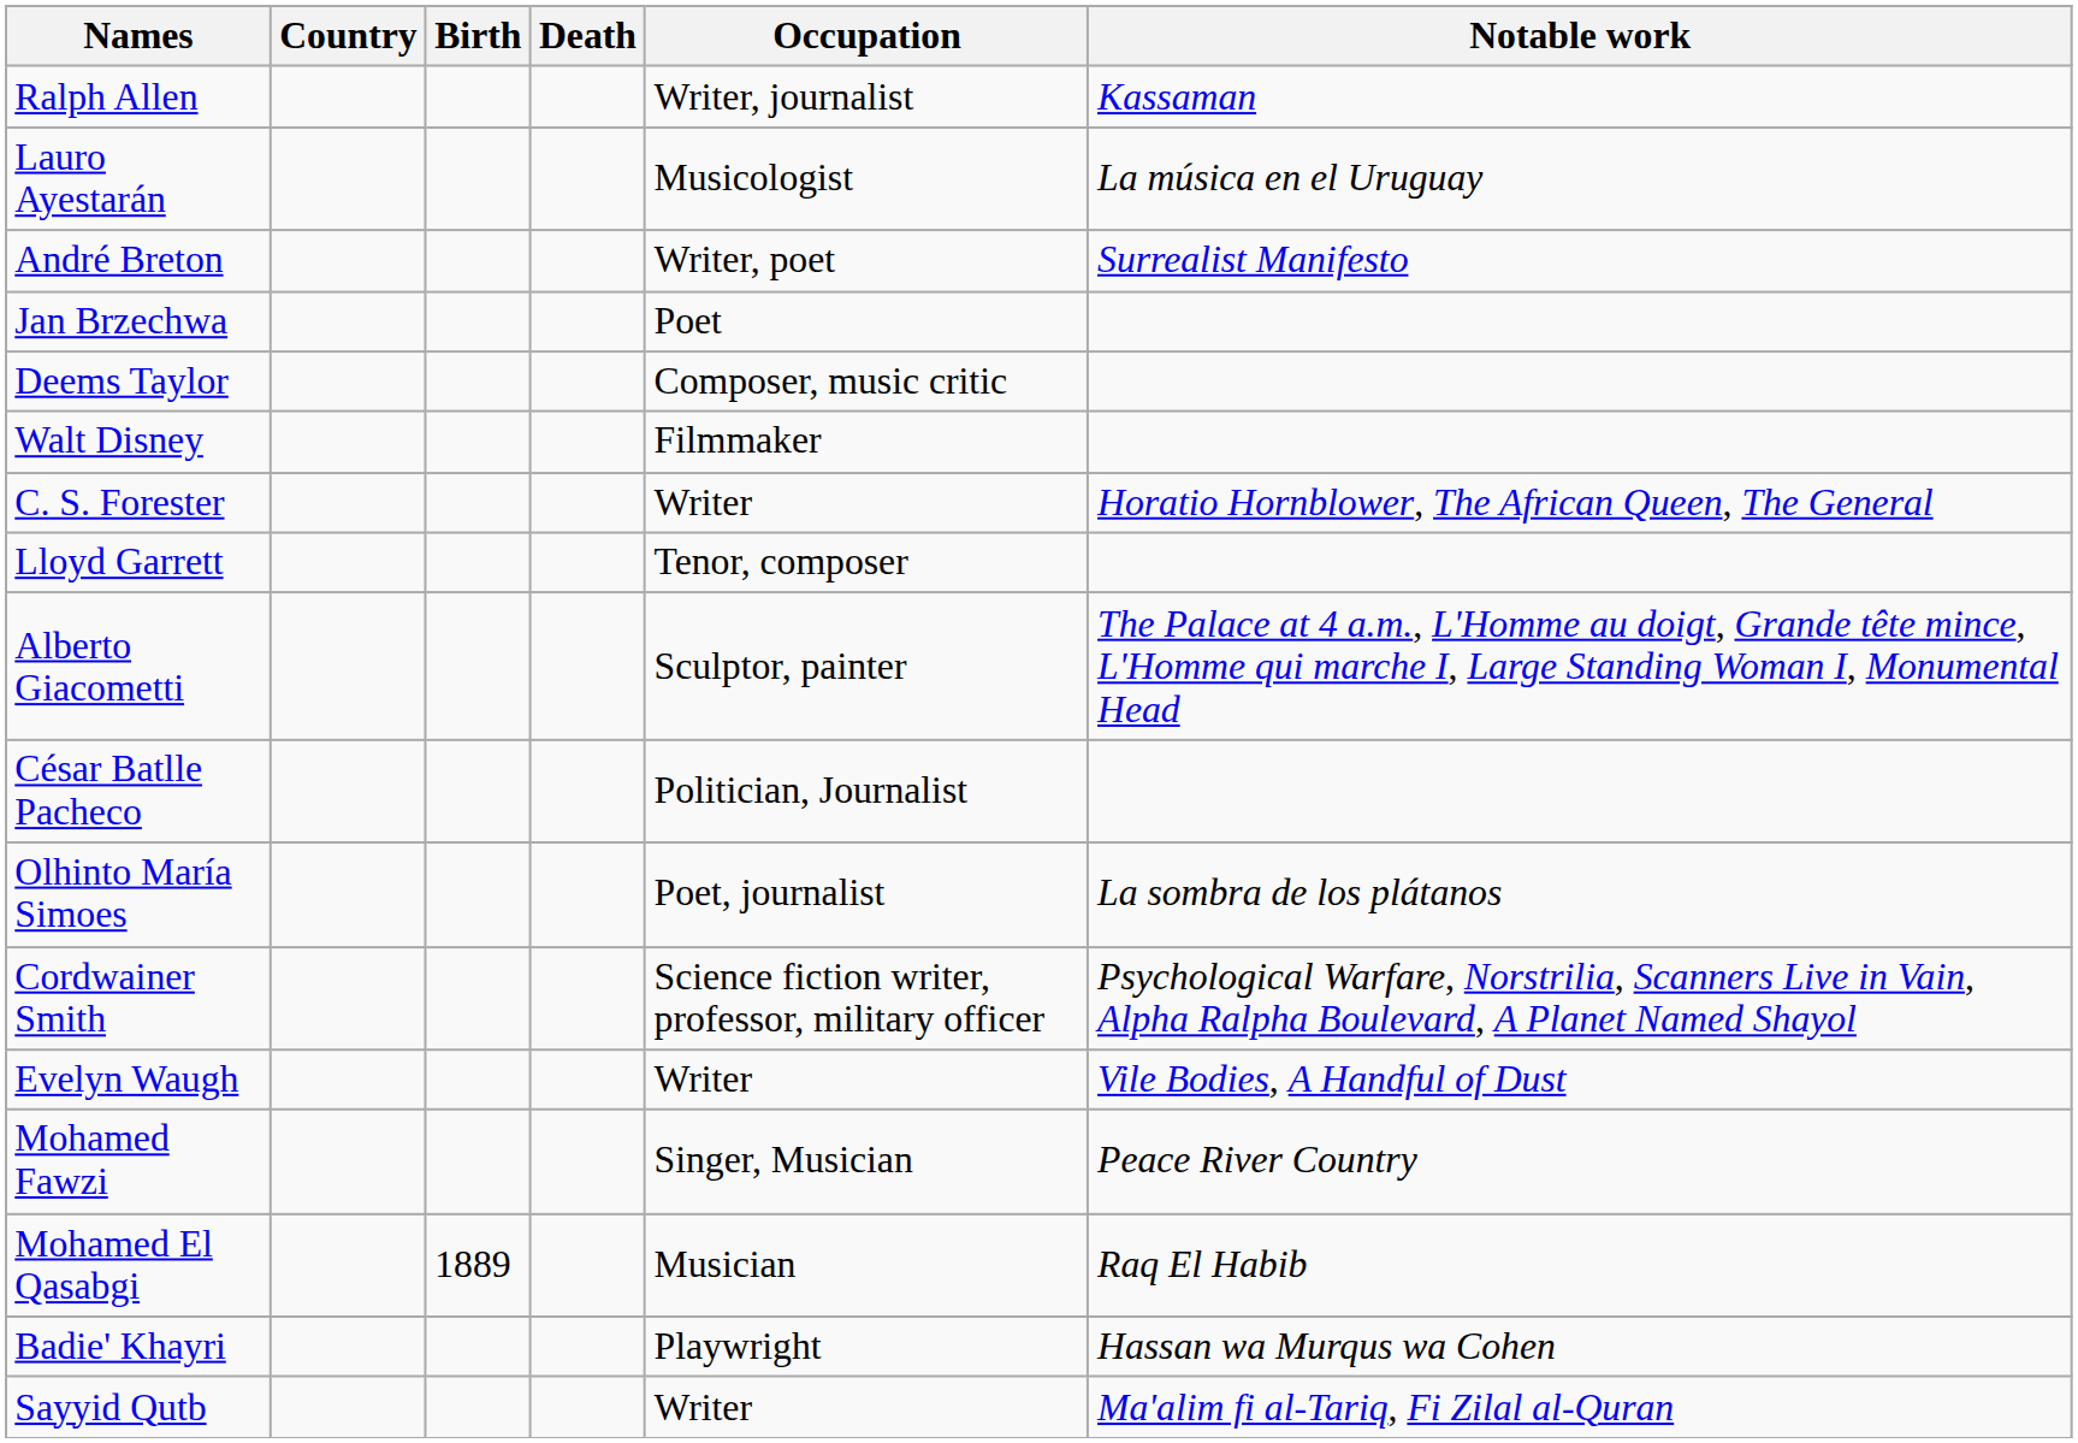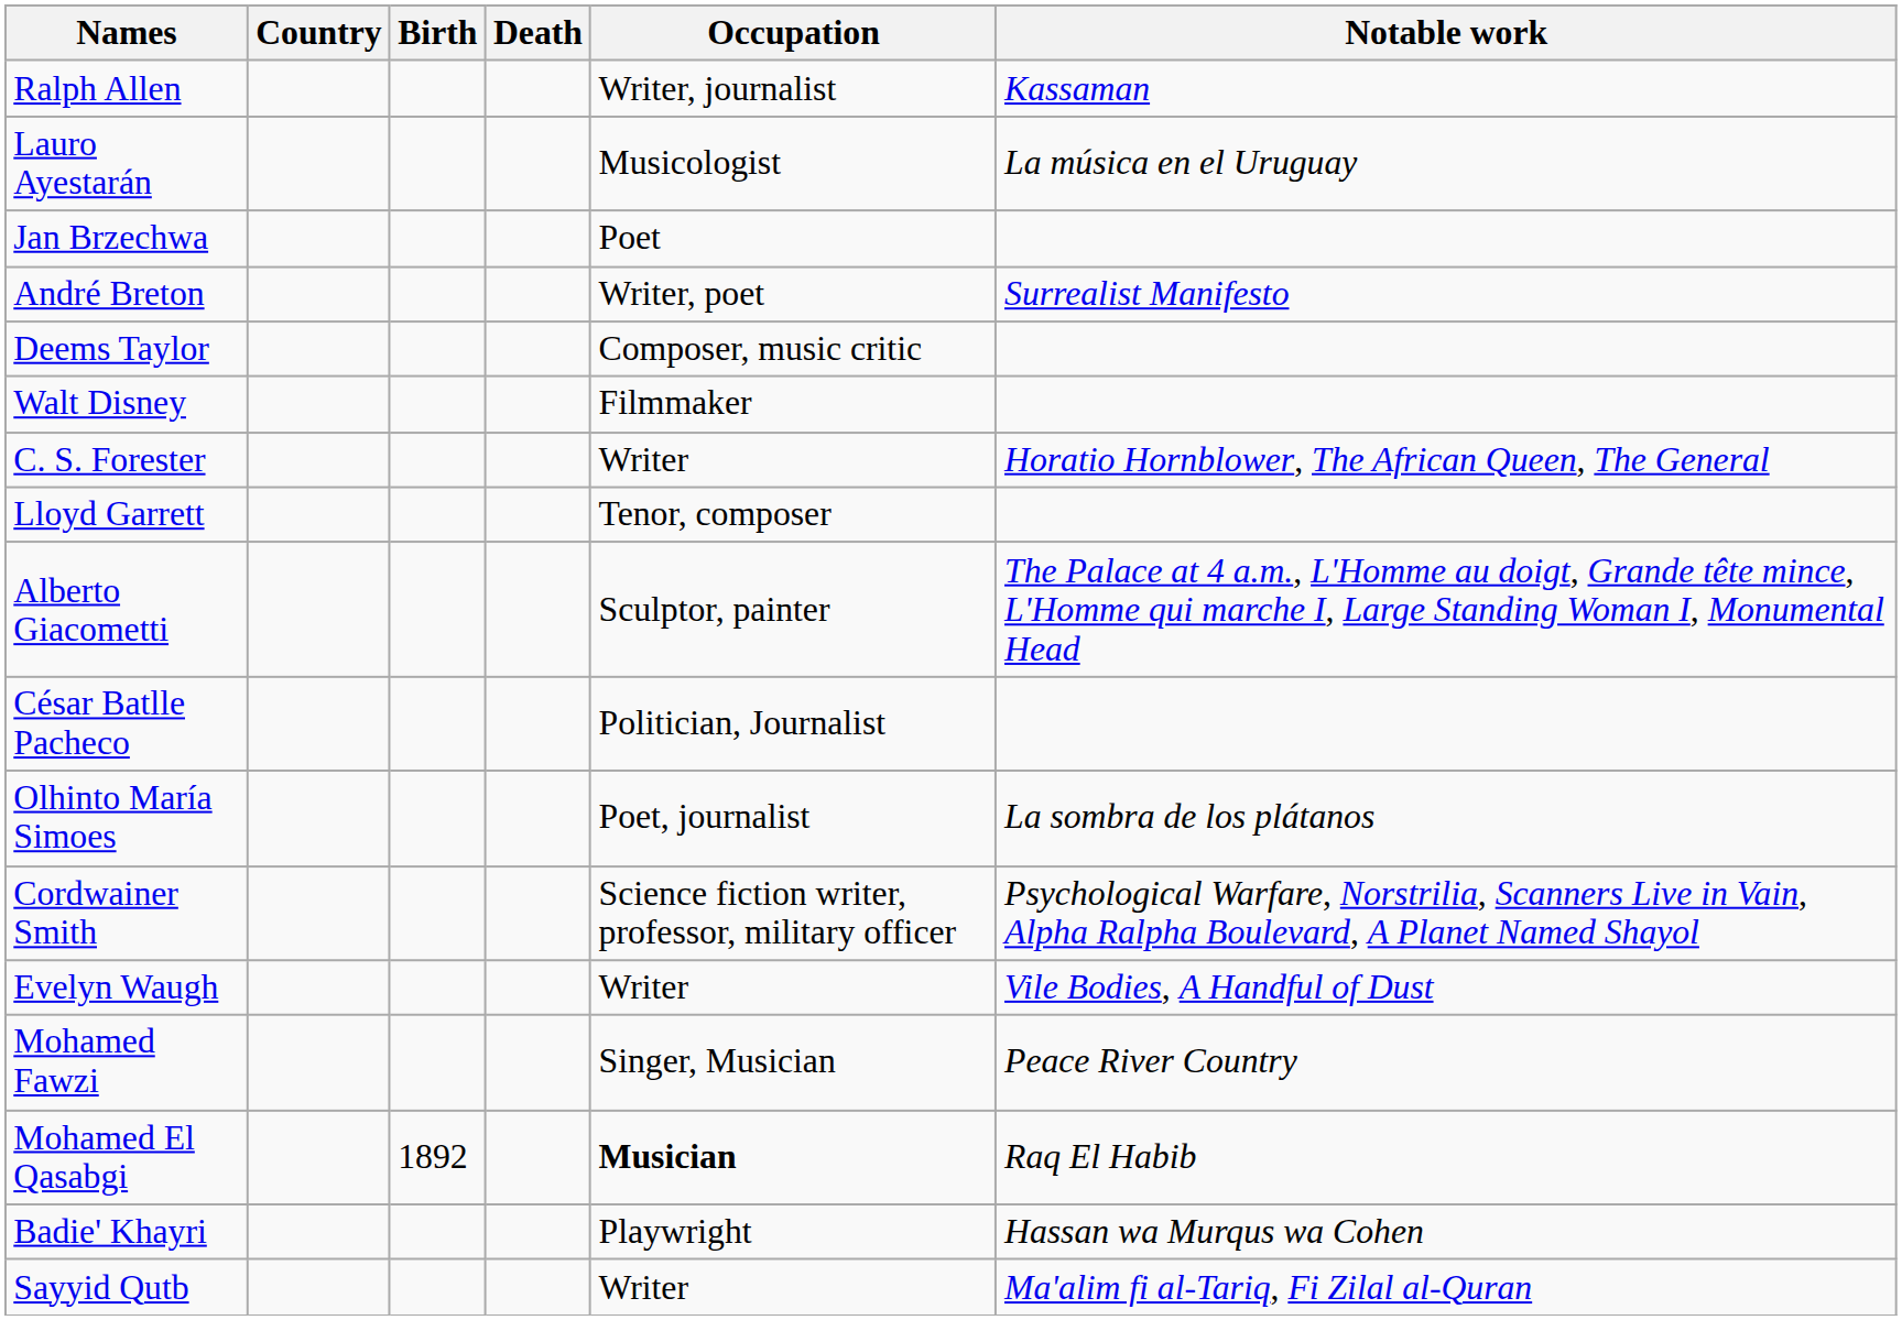 <table class="wikitable sortable" border="1" style="border-spacing:0; style="width:100%;">
 <tr>
 <th>Names</th>
 <th>Country</th>
 <th>Birth</th>
 <th>Death</th>
 <th>Occupation</th>
 <th>Notable work</th>
 </tr>
 <tr>
 <td><a href='#'>Ralph Allen</a></td>
 <td></td>
 <td></td>
 <td></td>
 <td>Writer, journalist</td>
 <td><em><a href='#'>Kassaman</a></em></td>
 </tr>
 <tr>
 <td><a href='#'>Lauro Ayestarán</a></td>
 <td></td>
 <td></td>
 <td></td>
 <td>Musicologist</td>
 <td><em>La música en el Uruguay</em></td>
 </tr>
 <tr>
+<td><a href='#'>Jan Brzechwa</a></td>
+<td></td>
+<td></td>
+<td></td>
+<td>Poet</td>
+<td></td>
+</tr>
+<tr>
 <td><a href='#'>André Breton</a></td>
 <td></td>
 <td></td>
 <td></td>
 <td>Writer, poet</td>
 <td><em><a href='#'>Surrealist Manifesto</a></em></td>
-</tr>
-<tr>
-<td><a href='#'>Jan Brzechwa</a></td>
-<td></td>
-<td></td>
-<td></td>
-<td>Poet</td>
-<td></td>
 </tr>
 <tr>
 <td><a href='#'>Deems Taylor</a></td>
 <td></td>
 <td></td>
 <td></td>
 <td>Composer, music critic</td>
 <td></td>
 </tr>
 <tr>
 <td><a href='#'>Walt Disney</a></td>
 <td></td>
 <td></td>
 <td></td>
 <td>Filmmaker</td>
 <td></td>
 </tr>
 <tr>
 <td><a href='#'>C. S. Forester</a></td>
 <td></td>
 <td></td>
 <td></td>
 <td>Writer</td>
 <td><em><a href='#'>Horatio Hornblower</a></em>, <em><a href='#'>The African Queen</a></em>, <em><a href='#'>The General</a></em></td>
 </tr>
 <tr>
 <td><a href='#'>Lloyd Garrett</a></td>
 <td></td>
 <td></td>
 <td></td>
 <td>Tenor, composer</td>
 <td></td>
 </tr>
 <tr>
 <td><a href='#'>Alberto Giacometti</a></td>
 <td></td>
 <td></td>
 <td></td>
 <td>Sculptor, painter</td>
 <td><em><a href='#'>The Palace at 4 a.m.</a></em>, <em><a href='#'>L'Homme au doigt</a></em>, <em><a href='#'>Grande tête mince</a></em>, <em><a href='#'>L'Homme qui marche I</a></em>, <em><a href='#'>Large Standing Woman I</a></em>, <em><a href='#'>Monumental Head</a></em></td>
 </tr>
 <tr>
 <td><a href='#'>César Batlle Pacheco</a></td>
 <td></td>
 <td></td>
 <td></td>
 <td>Politician, Journalist</td>
 <td></td>
 </tr>
 <tr>
 <td><a href='#'>Olhinto María Simoes</a></td>
 <td></td>
 <td></td>
 <td></td>
 <td>Poet, journalist</td>
 <td><em>La sombra de los plátanos</em></td>
 </tr>
 <tr>
 <td><a href='#'>Cordwainer Smith</a></td>
 <td></td>
 <td></td>
 <td></td>
 <td>Science fiction writer, professor, military officer</td>
 <td><em>Psychological Warfare</em>, <em><a href='#'>Norstrilia</a></em>, <em><a href='#'>Scanners Live in Vain</a></em>, <em><a href='#'>Alpha Ralpha Boulevard</a></em>, <em><a href='#'>A Planet Named Shayol</a></em></td>
 </tr>
 <tr>
 <td><a href='#'>Evelyn Waugh</a></td>
 <td></td>
 <td></td>
 <td></td>
 <td>Writer</td>
 <td><em><a href='#'>Vile Bodies</a></em>, <em><a href='#'>A Handful of Dust</a></em></td>
 </tr>
 <tr>
 <td><a href='#'>Mohamed Fawzi</a></td>
 <td></td>
 <td></td>
 <td></td>
 <td>Singer, Musician</td>
 <td><em>Peace River Country</em></td>
 </tr>
 <tr>
 <td><a href='#'>Mohamed El Qasabgi</a></td>
 <td></td>
-<td>1889</td>
+<td>1892</td>
 <td></td>
-<td>Musician</td>
+<td><strong>Musician</strong></td>
 <td><em>Raq El Habib</em></td>
 </tr>
 <tr>
 <td><a href='#'>Badie' Khayri</a></td>
 <td></td>
 <td></td>
 <td></td>
 <td>Playwright</td>
 <td><em>Hassan wa Murqus wa Cohen</em></td>
 </tr>
 <tr>
 <td><a href='#'>Sayyid Qutb</a></td>
 <td></td>
 <td></td>
 <td></td>
 <td>Writer</td>
 <td><em><a href='#'>Ma'alim fi al-Tariq</a></em>, <em><a href='#'>Fi Zilal al-Quran</a></em></td>
 </tr>
 </table>
